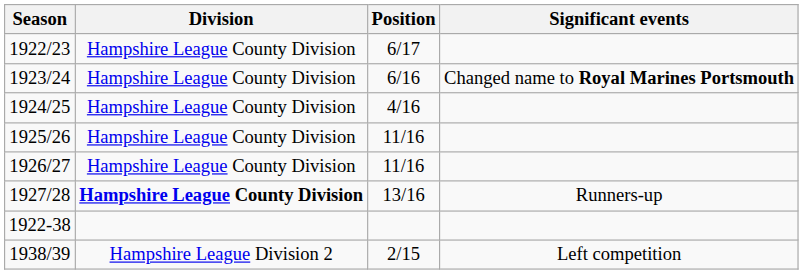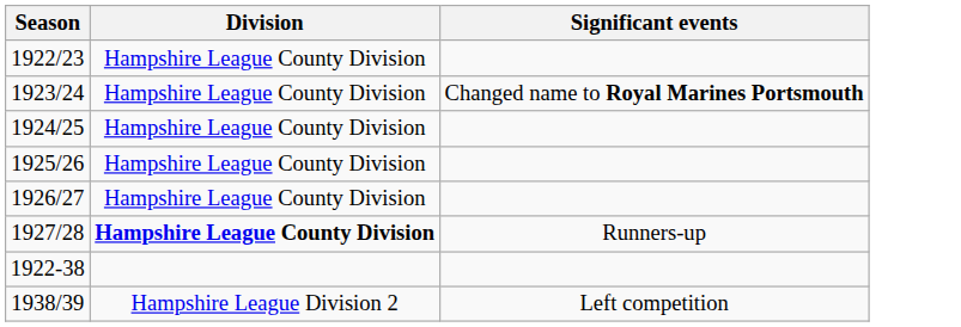 <table class="wikitable collapsible collapsed" style=text-align:center>
 <tr>
 <th>Season</th>
 <th>Division</th>
-<th>Position</th>
 <th>Significant events</th>
 </tr>
 <tr>
 <td>1922/23</td>
 <td><a href='#'>Hampshire League</a> County Division</td>
-<td>6/17</td>
 <td></td>
 </tr>
 <tr>
 <td>1923/24</td>
 <td><a href='#'>Hampshire League</a> County Division</td>
-<td>6/16</td>
 <td>Changed name to <strong>Royal Marines Portsmouth</strong></td>
 </tr>
 <tr>
 <td>1924/25</td>
 <td><a href='#'>Hampshire League</a> County Division</td>
-<td>4/16</td>
 <td></td>
 </tr>
 <tr>
 <td>1925/26</td>
 <td><a href='#'>Hampshire League</a> County Division</td>
-<td>11/16</td>
 <td></td>
 </tr>
 <tr>
 <td>1926/27</td>
 <td><a href='#'>Hampshire League</a> County Division</td>
-<td>11/16</td>
 <td></td>
 </tr>
 <tr>
 <td>1927/28</td>
 <td><strong><a href='#'>Hampshire League</a> County Division</strong></td>
-<td>13/16</td>
 <td>Runners-up</td>
 </tr>
 <tr>
 <td>1922-38</td>
 <td></td>
 <td></td>
-<td></td>
 </tr>
 <tr>
 <td>1938/39</td>
 <td><a href='#'>Hampshire League</a> Division 2</td>
-<td>2/15</td>
 <td>Left competition</td>
 </tr>
 </table>
